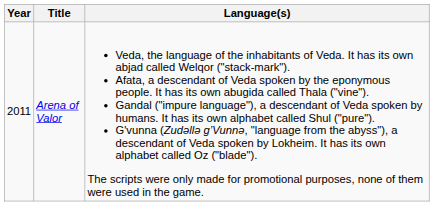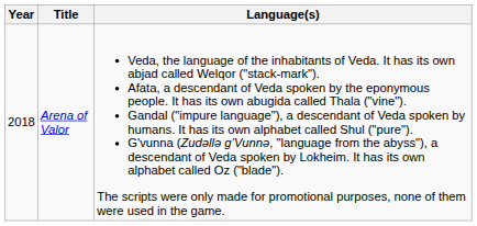 <table class="wikitable sortable">
 <tr>
 <th>Year</th>
 <th>Title</th>
 <th>Language(s)</th>
 </tr>
 <tr>
-<td>2011</td>
+<td>2018</td>
 <td><em><a href='#'>Arena of Valor</a></em></td>
 <td><br><ul><li>Veda, the language of the inhabitants of Veda. It has its own abjad called Welqor ("stack-mark").</li><li>Afata, a descendant of Veda spoken by the eponymous people. It has its own abugida called Thala ("vine").</li><li>Gandal ("impure language"), a descendant of Veda spoken by humans. It has its own alphabet called Shul ("pure").</li><li>G'vunna (<em>Zudǝllǝ g’Vunnǝ</em>, "language from the abyss"), a descendant of Veda spoken by Lokheim. It has its own alphabet called Oz ("blade").</li></ul>The scripts were only made for promotional purposes, none of them were used in the game.</td>
 </tr>
 </table>
